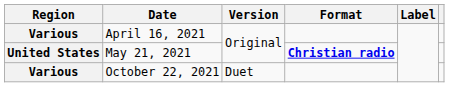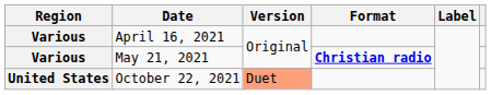 <table class="wikitable plainrowheaders">
 <tr>
 <th scope="col">Region</th>
 <th scope="col">Date</th>
 <th scope="col">Version</th>
 <th scope="col">Format</th>
 <th scope="col">Label</th>
 <th scope="col"></th>
 </tr>
 <tr>
 <th scope="row">Various</th>
 <td>April 16, 2021</td>
 <td rowspan="2">Original</td>
 <td></td>
 <td rowspan="3"></td>
 <td align="center"></td>
 </tr>
 <tr>
-<th scope="row">United States</th>
+<th scope="row">Various</th>
 <td>May 21, 2021</td>
 <td><strong><a href='#'>Christian radio</a></strong></td>
 <td align="center"></td>
 </tr>
 <tr>
-<th scope="row">Various</th>
+<th scope="row">United States</th>
 <td>October 22, 2021</td>
-<td>Duet<br></td>
+<td style="background: lightsalmon;">Duet<br></td>
 <td></td>
 <td align="center"></td>
 </tr>
 </table>
